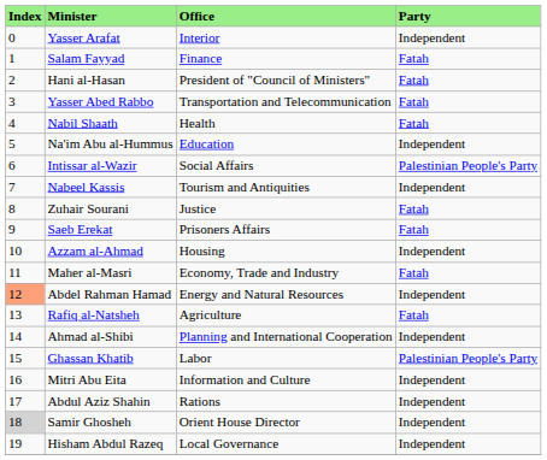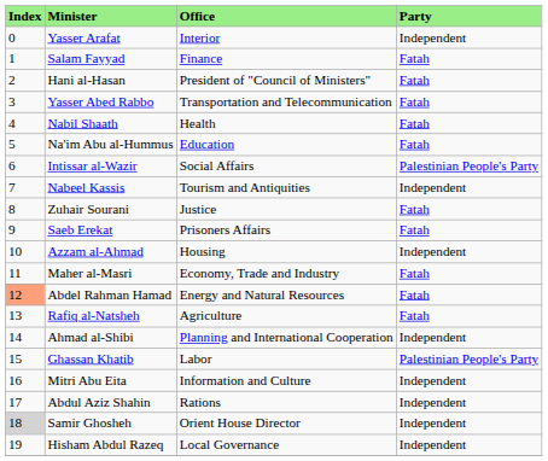 <table class="wikitable">
 <tr style="background:#99ee88;">
 <td><strong>Index</strong></td>
 <td><strong>Minister</strong></td>
 <td><strong>Office</strong></td>
 <td><strong>Party</strong></td>
 </tr>
 <tr>
 <td>0</td>
 <td><a href='#'>Yasser Arafat</a></td>
 <td><a href='#'>Interior</a></td>
 <td>Independent</td>
 </tr>
 <tr>
 <td>1</td>
 <td><a href='#'>Salam Fayyad</a></td>
 <td><a href='#'>Finance</a></td>
 <td><a href='#'>Fatah</a></td>
 </tr>
 <tr>
 <td>2</td>
 <td>Hani al-Hasan</td>
 <td>President of "Council of Ministers"</td>
 <td><a href='#'>Fatah</a></td>
 </tr>
 <tr>
 <td>3</td>
 <td><a href='#'>Yasser Abed Rabbo</a></td>
 <td>Transportation and Telecommunication</td>
 <td><a href='#'>Fatah</a></td>
 </tr>
 <tr>
 <td>4</td>
 <td><a href='#'>Nabil Shaath</a></td>
 <td>Health</td>
 <td><a href='#'>Fatah</a></td>
 </tr>
 <tr>
 <td>5</td>
 <td>Na'im Abu al-Hummus</td>
 <td><a href='#'>Education</a></td>
-<td>Independent</td>
+<td><a href='#'>Fatah</a></td>
 </tr>
 <tr>
 <td>6</td>
 <td><a href='#'>Intissar al-Wazir</a></td>
 <td>Social Affairs</td>
 <td><a href='#'>Palestinian People's Party</a></td>
 </tr>
 <tr>
 <td>7</td>
 <td><a href='#'>Nabeel Kassis</a></td>
 <td>Tourism and Antiquities</td>
 <td>Independent</td>
 </tr>
 <tr>
 <td>8</td>
 <td>Zuhair Sourani</td>
 <td>Justice</td>
 <td><a href='#'>Fatah</a></td>
 </tr>
 <tr>
 <td>9</td>
 <td><a href='#'>Saeb Erekat</a></td>
 <td>Prisoners Affairs</td>
 <td><a href='#'>Fatah</a></td>
 </tr>
 <tr>
 <td>10</td>
 <td><a href='#'>Azzam al-Ahmad</a></td>
 <td>Housing</td>
 <td>Independent</td>
 </tr>
 <tr>
 <td>11</td>
 <td>Maher al-Masri</td>
 <td>Economy, Trade and Industry</td>
 <td><a href='#'>Fatah</a></td>
 </tr>
 <tr>
 <td style="background: lightsalmon;">12</td>
 <td>Abdel Rahman Hamad</td>
 <td>Energy and Natural Resources</td>
-<td>Independent</td>
+<td><a href='#'>Fatah</a></td>
 </tr>
 <tr>
 <td>13</td>
 <td><a href='#'>Rafiq al-Natsheh</a></td>
 <td>Agriculture</td>
 <td><a href='#'>Fatah</a></td>
 </tr>
 <tr>
 <td>14</td>
 <td>Ahmad al-Shibi</td>
 <td><a href='#'>Planning</a> and International Cooperation</td>
 <td>Independent</td>
 </tr>
 <tr>
 <td>15</td>
 <td><a href='#'>Ghassan Khatib</a></td>
 <td>Labor</td>
 <td><a href='#'>Palestinian People's Party</a></td>
 </tr>
 <tr>
 <td>16</td>
 <td>Mitri Abu Eita</td>
 <td>Information and Culture</td>
 <td>Independent</td>
 </tr>
 <tr>
 <td>17</td>
 <td>Abdul Aziz Shahin</td>
 <td>Rations</td>
 <td>Independent</td>
 </tr>
 <tr>
 <td style="background: lightgrey;">18</td>
 <td>Samir Ghosheh</td>
 <td>Orient House Director</td>
 <td>Independent</td>
 </tr>
 <tr>
 <td>19</td>
 <td>Hisham Abdul Razeq</td>
 <td>Local Governance</td>
 <td>Independent</td>
 </tr>
 <tr>
 </tr>
 </table>
